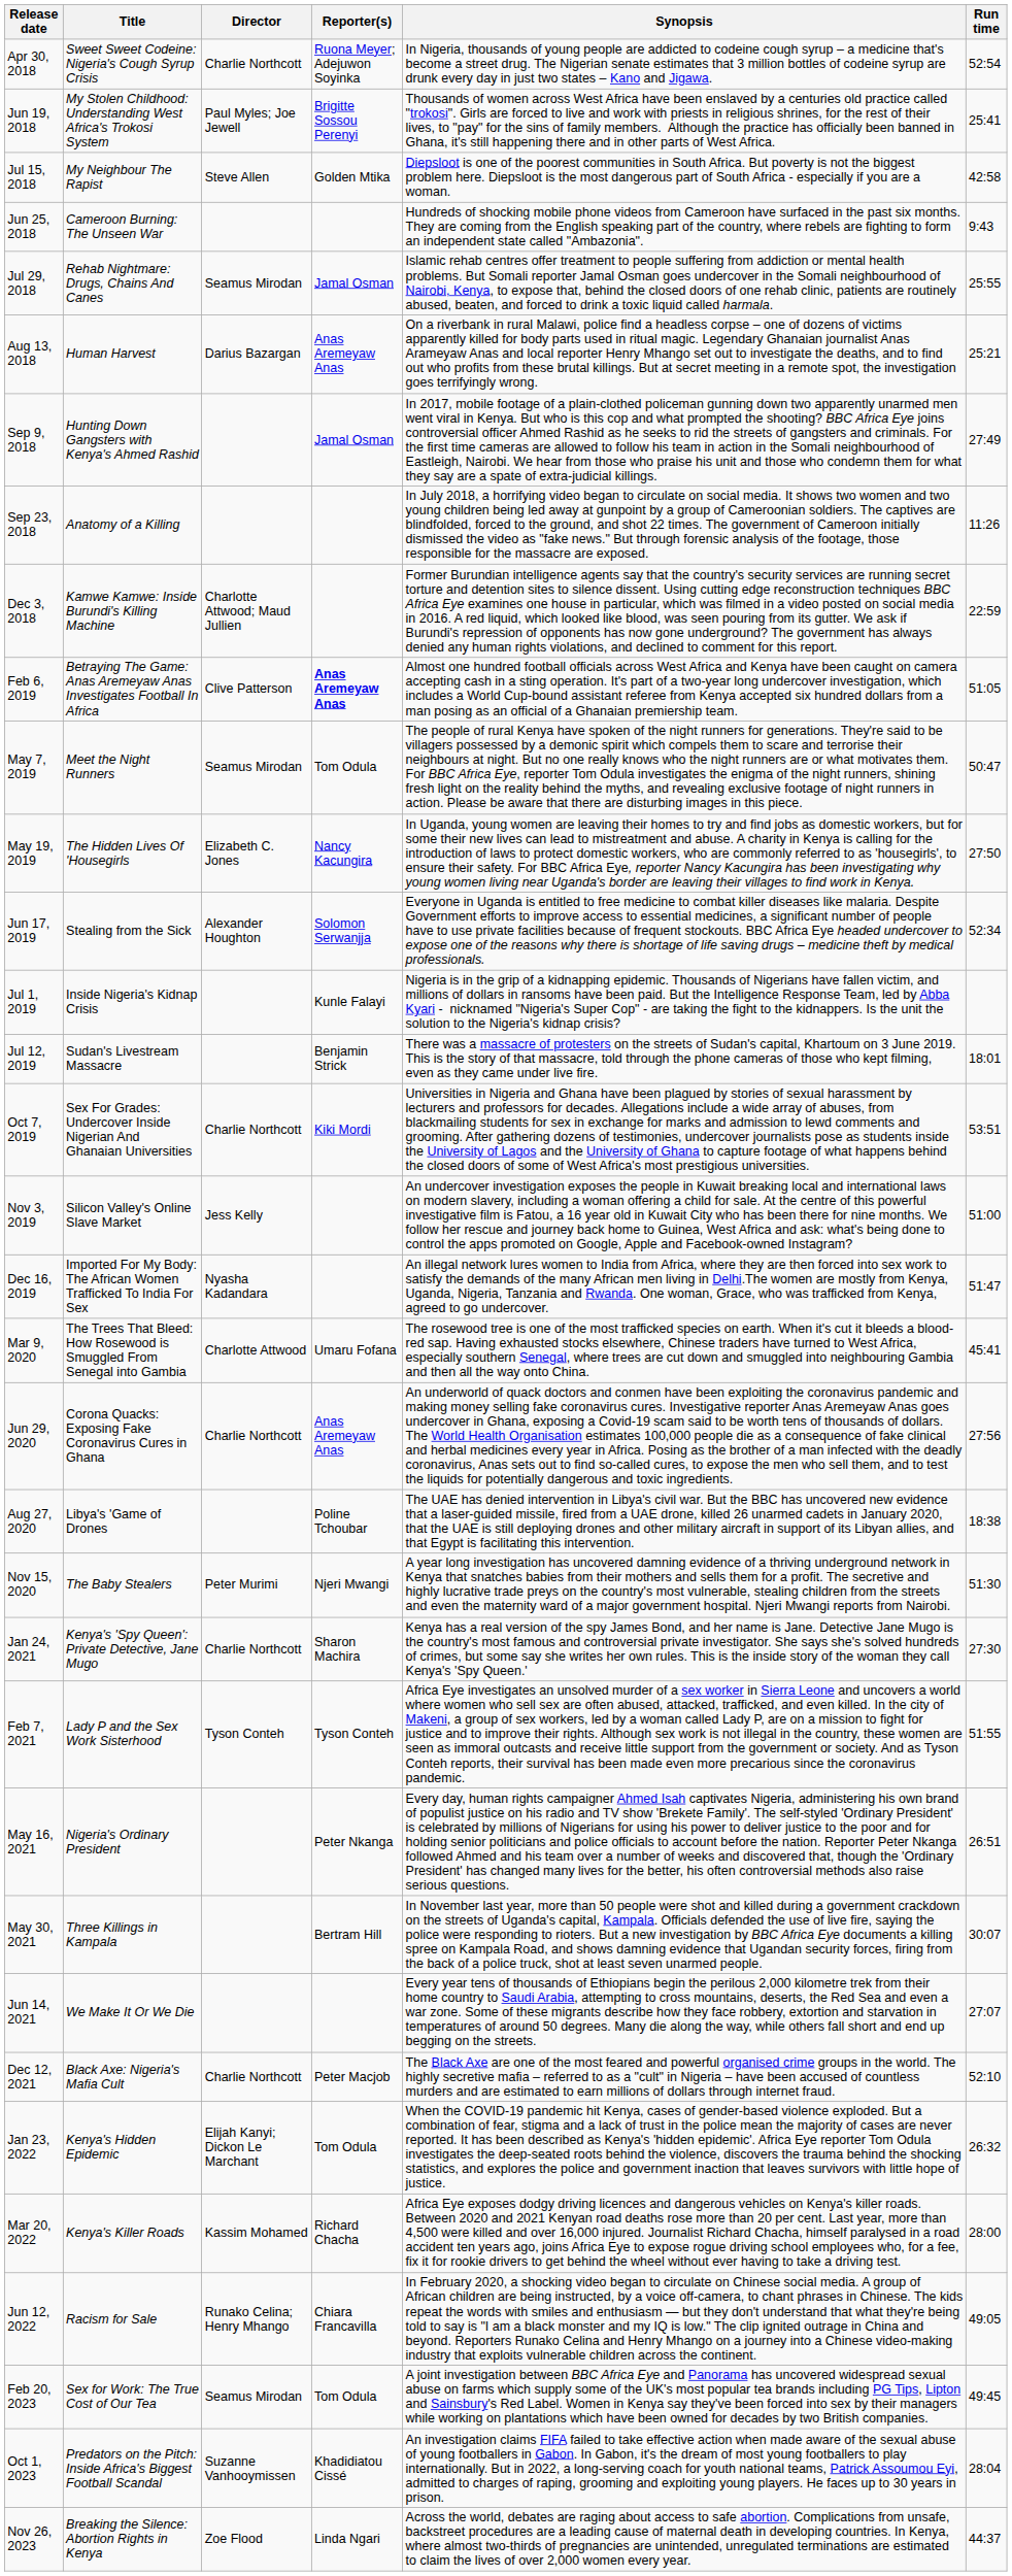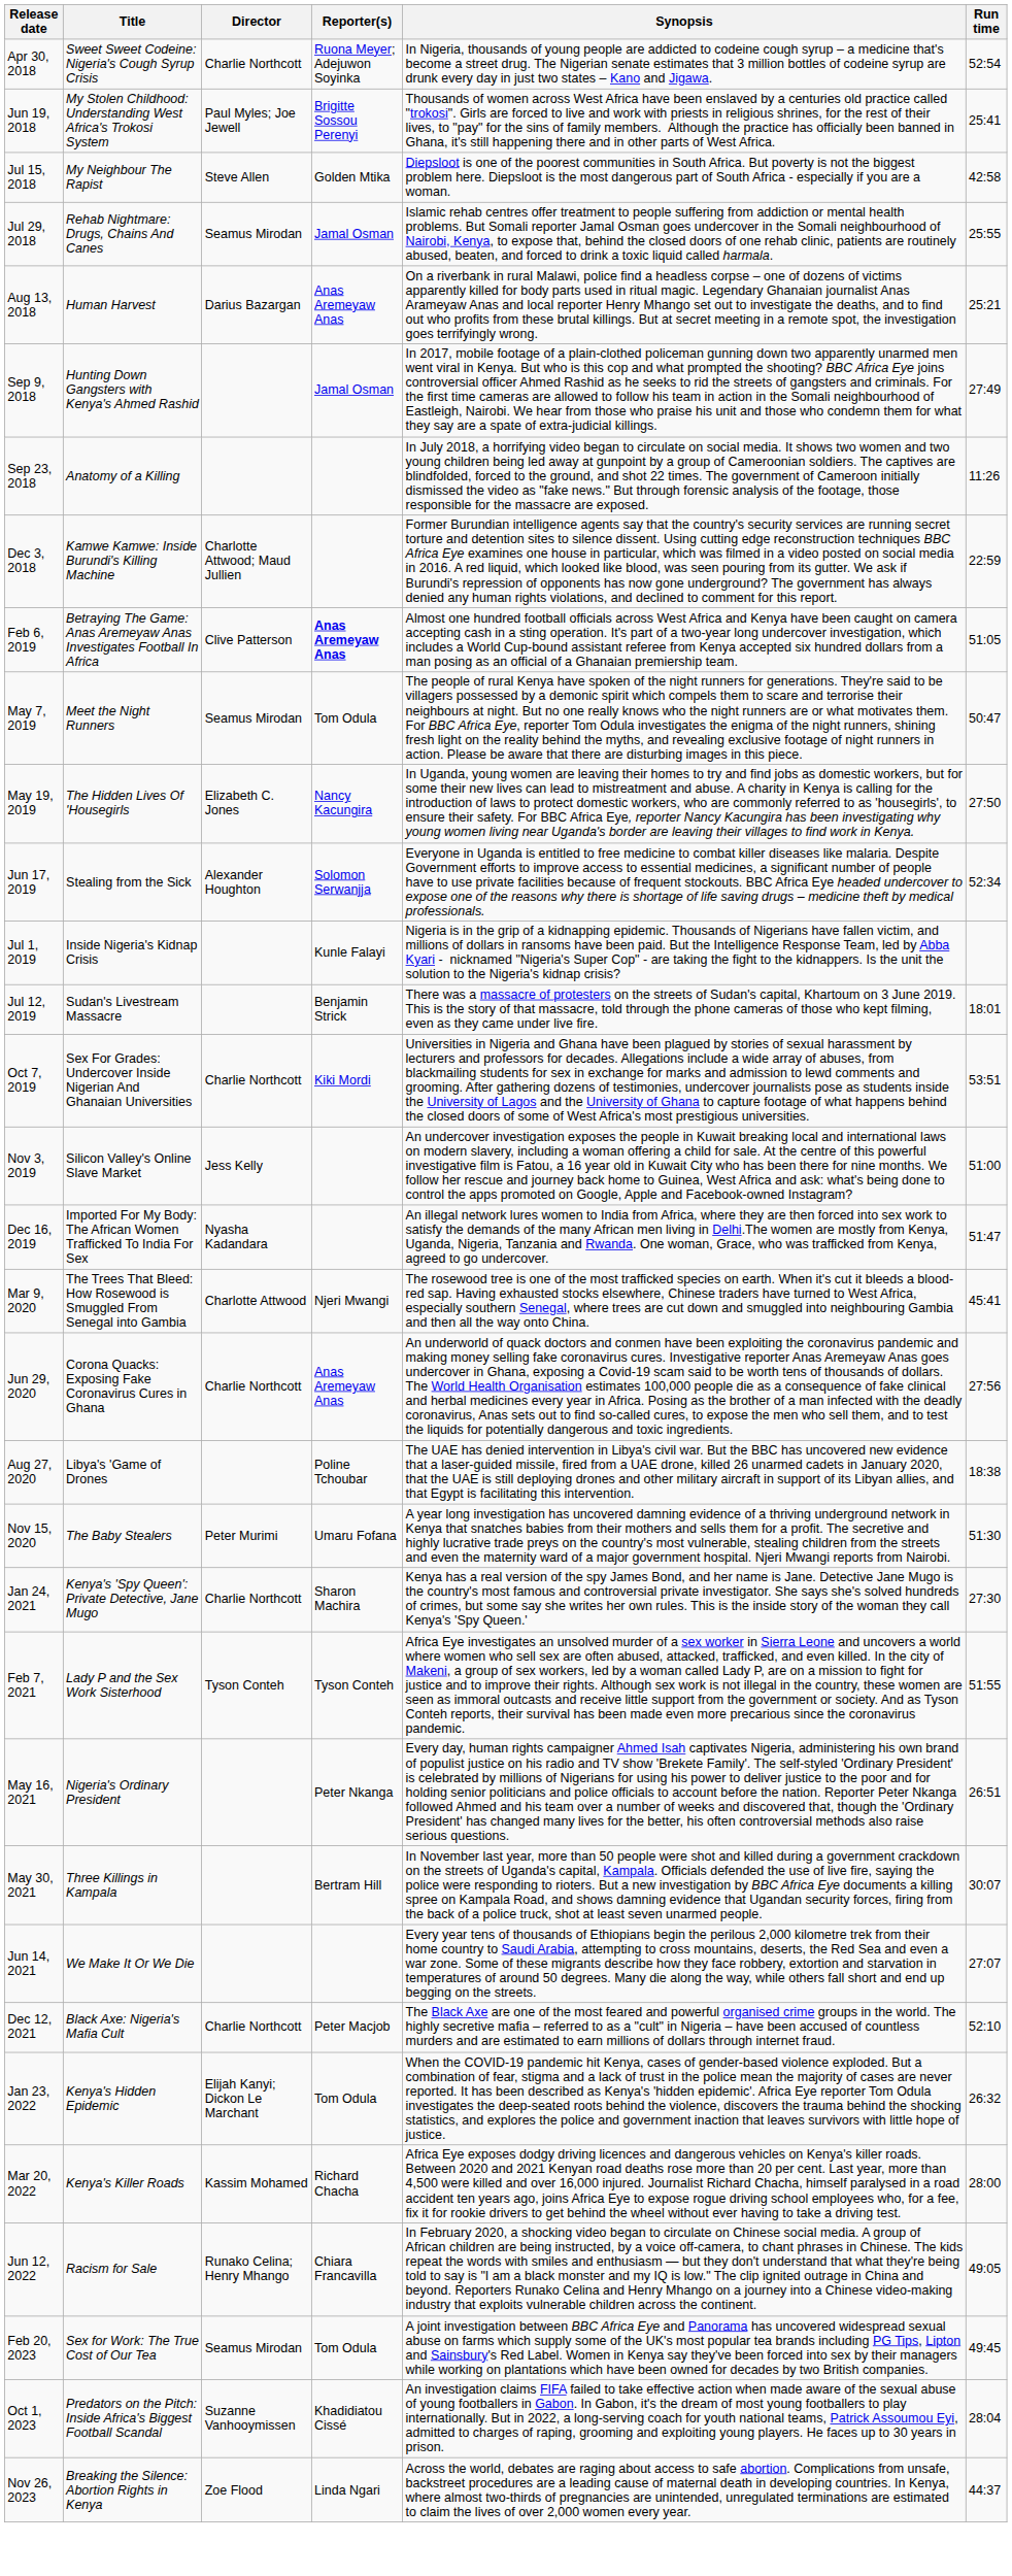 <table class="wikitable">
 <tr>
 <th>Release date</th>
 <th>Title</th>
 <th>Director</th>
 <th>Reporter(s)</th>
 <th>Synopsis</th>
 <th>Run time</th>
 </tr>
 <tr>
 <td>Apr 30, 2018</td>
 <td><em>Sweet Sweet Codeine: Nigeria's Cough Syrup Crisis</em></td>
 <td>Charlie Northcott</td>
 <td><a href='#'>Ruona Meyer</a>; Adejuwon Soyinka</td>
 <td>In Nigeria, thousands of young people are addicted to codeine cough syrup – a medicine that's become a street drug. The Nigerian senate estimates that 3 million bottles of codeine syrup are drunk every day in just two states – <a href='#'>Kano</a> and <a href='#'>Jigawa</a>.</td>
 <td>52:54</td>
 </tr>
 <tr>
 <td>Jun 19, 2018</td>
 <td><em>My Stolen Childhood: Understanding West Africa's Trokosi System</em></td>
 <td>Paul Myles; Joe Jewell</td>
 <td><a href='#'>Brigitte Sossou Perenyi</a></td>
 <td>Thousands of women across West Africa have been enslaved by a centuries old practice called "<a href='#'>trokosi</a>". Girls are forced to live and work with priests in religious shrines, for the rest of their lives, to "pay" for the sins of family members.  Although the practice has officially been banned in Ghana, it's still happening there and in other parts of West Africa.</td>
 <td>25:41</td>
 </tr>
 <tr>
 <td>Jul 15, 2018</td>
 <td><em>My Neighbour The Rapist</em></td>
 <td>Steve Allen</td>
 <td>Golden Mtika</td>
 <td><a href='#'>Diepsloot</a> is one of the poorest communities in South Africa. But poverty is not the biggest problem here. Diepsloot is the most dangerous part of South Africa - especially if you are a woman.</td>
 <td>42:58</td>
-</tr>
-<tr>
-<td>Jun 25, 2018</td>
-<td><em>Cameroon Burning: The Unseen War</em></td>
-<td></td>
-<td></td>
-<td>Hundreds of shocking mobile phone videos from Cameroon have surfaced in the past six months. They are coming from the English speaking part of the country, where rebels are fighting to form an independent state called "Ambazonia".</td>
-<td>9:43</td>
 </tr>
 <tr>
 <td>Jul 29, 2018</td>
 <td><em>Rehab Nightmare: Drugs, Chains And Canes</em></td>
 <td>Seamus Mirodan</td>
 <td><a href='#'>Jamal Osman</a></td>
 <td>Islamic rehab centres offer treatment to people suffering from addiction or mental health problems. But Somali reporter Jamal Osman goes undercover in the Somali neighbourhood of <a href='#'>Nairobi, Kenya</a>, to expose that, behind the closed doors of one rehab clinic, patients are routinely abused, beaten, and forced to drink a toxic liquid called <em>harmala</em>.</td>
 <td>25:55</td>
 </tr>
 <tr>
 <td>Aug 13, 2018</td>
 <td><em>Human Harvest</em></td>
 <td>Darius Bazargan</td>
 <td><a href='#'>Anas Aremeyaw Anas</a></td>
 <td>On a riverbank in rural Malawi, police find a headless corpse – one of dozens of victims apparently killed for body parts used in ritual magic.  Legendary Ghanaian journalist Anas Arameyaw Anas and local reporter Henry Mhango set out to investigate the deaths, and to find out who profits from these brutal killings. But at secret meeting in a remote spot, the investigation goes terrifyingly wrong.</td>
 <td>25:21</td>
 </tr>
 <tr>
 <td>Sep 9, 2018</td>
 <td><em>Hunting Down Gangsters with Kenya's Ahmed Rashid</em></td>
 <td></td>
 <td><a href='#'>Jamal Osman</a></td>
 <td>In 2017, mobile footage of a plain-clothed policeman gunning down two apparently unarmed men went viral in Kenya. But who is this cop and what prompted the shooting? <em>BBC Africa Eye</em> joins controversial officer Ahmed Rashid as he seeks to rid the streets of gangsters and criminals. For the first time cameras are allowed to follow his team in action in the Somali neighbourhood of Eastleigh, Nairobi. We hear from those who praise his unit and those who condemn them for what they say are a spate of extra-judicial killings.</td>
 <td>27:49</td>
 </tr>
 <tr>
 <td>Sep 23, 2018</td>
 <td><em>Anatomy of a Killing</em></td>
 <td></td>
 <td></td>
 <td>In July 2018, a horrifying video began to circulate on social media. It shows two women and two young children being led away at gunpoint by a group of Cameroonian soldiers. The captives are blindfolded, forced to the ground, and shot 22 times. The government of Cameroon initially dismissed the video as "fake news." But through forensic analysis of the footage, those responsible for the massacre are exposed.</td>
 <td>11:26</td>
 </tr>
 <tr>
 <td>Dec 3, 2018</td>
 <td><em>Kamwe Kamwe: Inside Burundi's Killing Machine</em></td>
 <td>Charlotte Attwood; Maud Jullien</td>
 <td></td>
 <td>Former Burundian intelligence agents say that the country's security services are running secret torture and detention sites to silence dissent. Using cutting edge reconstruction techniques <em>BBC Africa Eye</em> examines one house in particular, which was filmed in a video posted on social media in 2016. A red liquid, which looked like blood, was seen pouring from its gutter. We ask if Burundi's repression of opponents has now gone underground? The government has always denied any human rights violations, and declined to comment for this report.</td>
 <td>22:59</td>
 </tr>
 <tr>
 <td>Feb 6, 2019</td>
 <td><em>Betraying The Game: Anas Aremeyaw Anas Investigates Football In Africa</em></td>
 <td>Clive Patterson</td>
 <td><strong><a href='#'>Anas Aremeyaw Anas</a></strong></td>
 <td>Almost one hundred football officials across West Africa and Kenya have been caught on camera accepting cash in a sting operation. It's part of a two-year long undercover investigation, which includes a World Cup-bound assistant referee from Kenya accepted six hundred dollars from a man posing as an official of a Ghanaian premiership team.</td>
 <td>51:05</td>
 </tr>
 <tr>
 <td>May 7, 2019</td>
 <td><em>Meet the Night Runners</em></td>
 <td>Seamus Mirodan</td>
 <td>Tom Odula</td>
 <td>The people of rural Kenya have spoken of the night runners for generations. They're said to be villagers possessed by a demonic spirit which compels them to scare and terrorise their neighbours at night. But no one really knows who the night runners are or what motivates them. For <em>BBC Africa Eye</em>, reporter Tom Odula investigates the enigma of the night runners, shining fresh light on the reality behind the myths, and revealing exclusive footage of night runners in action. Please be aware that there are disturbing images in this piece.</td>
 <td>50:47</td>
 </tr>
 <tr>
 <td>May 19, 2019</td>
 <td><em>The Hidden Lives Of 'Housegirls<strong></td>
 <td>Elizabeth C. Jones</td>
 <td><a href='#'>Nancy Kacungira</a></td>
 <td>In Uganda, young women are leaving their homes to try and find jobs as domestic workers, but for some their new lives can lead to mistreatment and abuse. A charity in Kenya is calling for the introduction of laws to protect domestic workers, who are commonly referred to as 'housegirls', to ensure their safety. For </em>BBC Africa Eye<em>, reporter Nancy Kacungira has been investigating why young women living near Uganda's border are leaving their villages to find work in Kenya.</td>
 <td>27:50</td>
 </tr>
 <tr>
 <td>Jun 17, 2019</td>
 <td></em>Stealing from the Sick<em></td>
 <td>Alexander Houghton</td>
 <td><a href='#'>Solomon Serwanjja</a></td>
 <td>Everyone in Uganda is entitled to free medicine to combat killer diseases like malaria. Despite Government efforts to improve access to essential medicines, a significant number of people have to use private facilities because of frequent stockouts. </em>BBC Africa Eye<em> headed undercover to expose one of the reasons why there is shortage of life saving drugs – medicine theft by medical professionals.</td>
 <td>52:34</td>
 </tr>
 <tr>
 <td>Jul 1, 2019</td>
 <td></em>Inside Nigeria's Kidnap Crisis<em></td>
 <td></td>
 <td>Kunle Falayi</td>
 <td>Nigeria is in the grip of a kidnapping epidemic. Thousands of Nigerians have fallen victim, and millions of dollars in ransoms have been paid. But the Intelligence Response Team, led by <a href='#'>Abba Kyari</a> -  nicknamed "Nigeria's Super Cop" - are taking the fight to the kidnappers. Is the unit the solution to the Nigeria's kidnap crisis?</td>
 <td></td>
 </tr>
 <tr>
 <td>Jul 12, 2019</td>
 <td></em>Sudan's Livestream Massacre<em></td>
 <td></td>
 <td>Benjamin Strick</td>
 <td>There was a <a href='#'>massacre of protesters</a> on the streets of Sudan's capital, Khartoum on 3 June 2019. This is the story of that massacre, told through the phone cameras of those who kept filming, even as they came under live fire.</td>
 <td>18:01</td>
 </tr>
 <tr>
 <td>Oct 7, 2019</td>
 <td></em>Sex For Grades: Undercover Inside Nigerian And Ghanaian Universities<em></td>
 <td>Charlie Northcott</td>
 <td><a href='#'>Kiki Mordi</a></td>
 <td>Universities in Nigeria and Ghana have been plagued by stories of sexual harassment by lecturers and professors for decades. Allegations include a wide array of abuses, from blackmailing students for sex in exchange for marks and admission to lewd comments and grooming. After gathering dozens of testimonies, undercover journalists pose as students inside the <a href='#'>University of Lagos</a> and the <a href='#'>University of Ghana</a> to capture footage of what happens behind the closed doors of some of West Africa's most prestigious universities.</td>
 <td>53:51</td>
 </tr>
 <tr>
 <td>Nov 3, 2019</td>
 <td></em>Silicon Valley's Online Slave Market<em></td>
 <td>Jess Kelly</td>
 <td></td>
 <td>An undercover investigation exposes the people in Kuwait breaking local and international laws on modern slavery, including a woman offering a child for sale. At the centre of this powerful investigative film is Fatou, a 16 year old in Kuwait City who has been there for nine months. We follow her rescue and journey back home to Guinea, West Africa and ask: what's being done to control the apps promoted on Google, Apple and Facebook-owned Instagram?</td>
 <td>51:00</td>
 </tr>
 <tr>
 <td>Dec 16, 2019</td>
 <td></em>Imported For My Body: The African Women Trafficked To India For Sex<em></td>
 <td>Nyasha Kadandara</td>
 <td></td>
 <td>An illegal network lures women to India from Africa, where they are then forced into sex work to satisfy the demands of the many African men living in <a href='#'>Delhi</a>.The women are mostly from Kenya, Uganda, Nigeria, Tanzania and <a href='#'>Rwanda</a>. One woman, Grace, who was trafficked from Kenya, agreed to go undercover.</td>
 <td>51:47</td>
 </tr>
 <tr>
 <td>Mar 9, 2020</td>
 <td></em>The Trees That Bleed: How Rosewood is Smuggled From Senegal into Gambia<em></td>
 <td>Charlotte Attwood</td>
-<td>Umaru Fofana</td>
+<td>Njeri Mwangi</td>
 <td>The rosewood tree is one of the most trafficked species on earth. When it's cut it bleeds a blood-red sap. Having exhausted stocks elsewhere, Chinese traders have turned to West Africa, especially southern <a href='#'>Senegal</a>, where trees are cut down and smuggled into neighbouring Gambia and then all the way onto China.</td>
 <td>45:41</td>
 </tr>
 <tr>
 <td>Jun 29, 2020</td>
 <td></em>Corona Quacks: Exposing Fake Coronavirus Cures in Ghana<em></td>
 <td>Charlie Northcott</td>
 <td><a href='#'>Anas Aremeyaw Anas</a></td>
 <td>An underworld of quack doctors and conmen have been exploiting the coronavirus pandemic and making money selling fake coronavirus cures. Investigative reporter Anas Aremeyaw Anas goes undercover in Ghana, exposing a Covid-19 scam said to be worth tens of thousands of dollars. The <a href='#'>World Health Organisation</a> estimates 100,000 people die as a consequence of fake clinical and herbal medicines every year in Africa. Posing as the brother of a man infected with the deadly coronavirus, Anas sets out to find so-called cures, to expose the men who sell them, and to test the liquids for potentially dangerous and toxic ingredients.</td>
 <td>27:56</td>
 </tr>
 <tr>
 <td>Aug 27, 2020</td>
 <td></em>Libya's 'Game of Drones</strong></td>
 <td></td>
 <td>Poline Tchoubar</td>
 <td>The UAE has denied intervention in Libya's civil war. But the BBC has uncovered new evidence that a laser-guided missile, fired from a UAE drone, killed 26 unarmed cadets in January 2020, that the UAE is still deploying drones and other military aircraft in support of its Libyan allies, and that Egypt is facilitating this intervention.</td>
 <td>18:38</td>
 </tr>
 <tr>
 <td>Nov 15, 2020</td>
 <td><em>The Baby Stealers</em></td>
 <td>Peter Murimi</td>
-<td>Njeri Mwangi</td>
+<td>Umaru Fofana</td>
 <td>A year long investigation has uncovered damning evidence of a thriving underground network in Kenya that snatches babies from their mothers and sells them for a profit. The secretive and highly lucrative trade preys on the country's most vulnerable, stealing children from the streets and even the maternity ward of a major government hospital. Njeri Mwangi reports from Nairobi.</td>
 <td>51:30</td>
 </tr>
 <tr>
 <td>Jan 24, 2021</td>
 <td><em>Kenya's 'Spy Queen': Private Detective, Jane Mugo</em></td>
 <td>Charlie Northcott</td>
 <td>Sharon Machira</td>
 <td>Kenya has a real version of the spy James Bond, and her name is Jane. Detective Jane Mugo is the country's most famous and controversial private investigator. She says she's solved hundreds of crimes, but some say she writes her own rules. This is the inside story of the woman they call Kenya's 'Spy Queen.'</td>
 <td>27:30</td>
 </tr>
 <tr>
 <td>Feb 7, 2021</td>
 <td><em>Lady P and the Sex Work Sisterhood</em></td>
 <td>Tyson Conteh</td>
 <td>Tyson Conteh</td>
 <td>Africa Eye investigates an unsolved murder of a <a href='#'>sex worker</a> in <a href='#'>Sierra Leone</a> and uncovers a world where women who sell sex are often abused, attacked, trafficked, and even killed. In the city of <a href='#'>Makeni</a>, a group of sex workers, led by a woman called Lady P, are on a mission to fight for justice and to improve their rights. Although sex work is not illegal in the country, these women are seen as immoral outcasts and receive little support from the government or society. And as Tyson Conteh reports, their survival has been made even more precarious since the coronavirus pandemic.</td>
 <td>51:55</td>
 </tr>
 <tr>
 <td>May 16, 2021</td>
 <td><em>Nigeria's Ordinary President</em></td>
 <td></td>
 <td>Peter Nkanga</td>
 <td>Every day, human rights campaigner <a href='#'>Ahmed Isah</a> captivates Nigeria, administering his own brand of populist justice on his radio and TV show 'Brekete Family'. The self-styled 'Ordinary President' is celebrated by millions of Nigerians for using his power to deliver justice to the poor and for holding senior politicians and police officials to account before the nation. Reporter Peter Nkanga followed Ahmed and his team over a number of weeks and discovered that, though the 'Ordinary President' has changed many lives for the better, his often controversial methods also raise serious questions.</td>
 <td>26:51</td>
 </tr>
 <tr>
 <td>May 30, 2021</td>
 <td><em>Three Killings in Kampala</em></td>
 <td></td>
 <td>Bertram Hill</td>
 <td>In November last year, more than 50 people were shot and killed during a government crackdown on the streets of Uganda's capital, <a href='#'>Kampala</a>. Officials defended the use of live fire, saying the police were responding to rioters. But a new investigation by <em>BBC Africa Eye</em> documents a killing spree on Kampala Road, and shows damning evidence that Ugandan security forces, firing from the back of a police truck, shot at least seven unarmed people.</td>
 <td>30:07</td>
 </tr>
 <tr>
 <td>Jun 14, 2021</td>
 <td><em>We Make It Or We Die</em></td>
 <td></td>
 <td></td>
 <td>Every year tens of thousands of Ethiopians begin the perilous 2,000 kilometre trek from their home country to <a href='#'>Saudi Arabia</a>, attempting to cross mountains, deserts, the Red Sea and even a war zone. Some of these migrants describe how they face robbery, extortion and starvation in temperatures of around 50 degrees. Many die along the way, while others fall short and end up begging on the streets.</td>
 <td>27:07</td>
 </tr>
 <tr>
 <td>Dec 12, 2021</td>
 <td><em>Black Axe: Nigeria's Mafia Cult</em></td>
 <td>Charlie Northcott</td>
 <td>Peter Macjob</td>
 <td>The <a href='#'>Black Axe</a> are one of the most feared and powerful <a href='#'>organised crime</a> groups in the world. The highly secretive mafia – referred to as a "cult" in Nigeria – have been accused of countless murders and are estimated to earn millions of dollars through internet fraud.</td>
 <td>52:10</td>
 </tr>
 <tr>
 <td>Jan 23, 2022</td>
 <td><em>Kenya's Hidden Epidemic</em></td>
 <td>Elijah Kanyi; Dickon Le Marchant</td>
 <td>Tom Odula</td>
 <td>When the COVID-19 pandemic hit Kenya, cases of gender-based violence exploded. But a combination of fear, stigma and a lack of trust in the police mean the majority of cases are never reported. It has been described as Kenya's 'hidden epidemic'. Africa Eye reporter Tom Odula investigates the deep-seated roots behind the violence, discovers the trauma behind the shocking statistics, and explores the police and government inaction that leaves survivors with little hope of justice.</td>
 <td>26:32</td>
 </tr>
 <tr>
 <td>Mar 20, 2022</td>
 <td><em>Kenya's Killer Roads</em></td>
 <td>Kassim Mohamed</td>
 <td>Richard Chacha</td>
 <td>Africa Eye exposes dodgy driving licences and dangerous vehicles on Kenya's killer roads. Between 2020 and 2021 Kenyan road deaths rose more than 20 per cent. Last year, more than 4,500 were killed and over 16,000 injured. Journalist Richard Chacha, himself paralysed in a road accident ten years ago, joins Africa Eye to expose rogue driving school employees who, for a fee, fix it for rookie drivers to get behind the wheel without ever having to take a driving test.</td>
 <td>28:00</td>
 </tr>
 <tr>
 <td>Jun 12, 2022</td>
 <td><em>Racism for Sale</em></td>
 <td>Runako Celina; Henry Mhango</td>
 <td>Chiara Francavilla</td>
 <td>In February 2020, a shocking video began to circulate on Chinese social media. A group of African children are being instructed, by a voice off-camera, to chant phrases in Chinese. The kids repeat the words with smiles and enthusiasm — but they don't understand that what they're being told to say is "I am a black monster and my IQ is low." The clip ignited outrage in China and beyond. Reporters Runako Celina and Henry Mhango on a journey into a Chinese video-making industry that exploits vulnerable children across the continent.</td>
 <td>49:05</td>
 </tr>
 <tr>
 <td>Feb 20, 2023</td>
 <td><em>Sex for Work: The True Cost of Our Tea</em></td>
 <td>Seamus Mirodan</td>
 <td>Tom Odula</td>
 <td>A joint investigation between <em>BBC Africa Eye</em> and <a href='#'>Panorama</a> has uncovered widespread sexual abuse on farms which supply some of the UK's most popular tea brands including <a href='#'>PG Tips</a>, <a href='#'>Lipton</a> and <a href='#'>Sainsbury</a>'s Red Label. Women in Kenya say they've been forced into sex by their managers while working on plantations which have been owned for decades by two British companies.</td>
 <td>49:45</td>
 </tr>
 <tr>
 <td>Oct 1, 2023</td>
 <td><em>Predators on the Pitch: Inside Africa's Biggest Football Scandal</em></td>
 <td>Suzanne Vanhooymissen</td>
 <td>Khadidiatou Cissé</td>
 <td>An investigation claims <a href='#'>FIFA</a> failed to take effective action when made aware of the sexual abuse of young footballers in <a href='#'>Gabon</a>. In Gabon, it's the dream of most young footballers to play internationally. But in 2022, a long-serving coach for youth national teams, <a href='#'>Patrick Assoumou Eyi</a>, admitted to charges of raping, grooming and exploiting young players. He faces up to 30 years in prison.</td>
 <td>28:04</td>
 </tr>
 <tr>
 <td>Nov 26, 2023</td>
 <td><em>Breaking the Silence: Abortion Rights in Kenya</em></td>
 <td>Zoe Flood</td>
 <td>Linda Ngari</td>
 <td>Across the world, debates are raging about access to safe <a href='#'>abortion</a>. Complications from unsafe, backstreet procedures are a leading cause of maternal death in developing countries. In Kenya, where almost two-thirds of pregnancies are unintended, unregulated terminations are estimated to claim the lives of over 2,000 women every year.</td>
 <td>44:37</td>
 </tr>
 </table>
